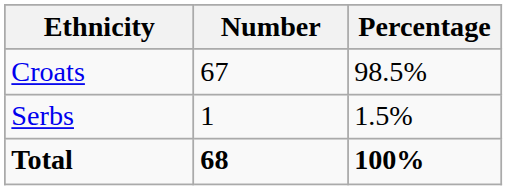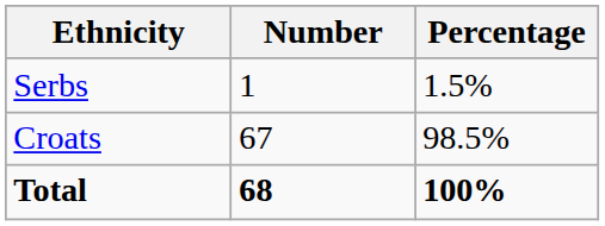 <table class="wikitable">
 <tr>
 <th width="100px">Ethnicity</th>
 <th width="80px">Number</th>
 <th width="80px">Percentage</th>
 </tr>
 <tr>
+<td><a href='#'>Serbs</a></td>
+<td>1</td>
+<td>1.5%</td>
+</tr>
+<tr>
 <td><a href='#'>Croats</a></td>
 <td>67</td>
 <td>98.5%</td>
-</tr>
-<tr>
-<td><a href='#'>Serbs</a></td>
-<td>1</td>
-<td>1.5%</td>
 </tr>
 <tr>
 <td><strong>Total</strong></td>
 <td><strong>68</strong></td>
 <td><strong>100%</strong></td>
 </tr>
 </table>
